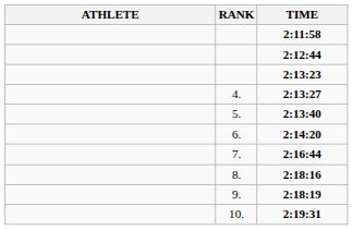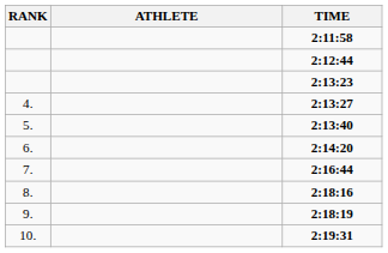 <table class="wikitable" style="font-size:95%;">
 <tr>
+<th>RANK</th>
 <th align="left" style="width: 17em">ATHLETE</th>
-<th>RANK</th>
 <th align="left" style="width: 7em">TIME</th>
 </tr>
 <tr>
+<td align="center"></td>
 <td></td>
-<td align="center"></td>
 <td align="center"><strong>2:11:58</strong></td>
 </tr>
 <tr>
+<td align="center"></td>
 <td></td>
-<td align="center"></td>
 <td align="center"><strong>2:12:44</strong></td>
 </tr>
 <tr>
+<td align="center"></td>
 <td></td>
-<td align="center"></td>
 <td align="center"><strong>2:13:23</strong></td>
 </tr>
 <tr>
+<td align="center">4.</td>
 <td></td>
-<td align="center">4.</td>
 <td align="center"><strong>2:13:27</strong></td>
 </tr>
 <tr>
+<td align="center">5.</td>
 <td></td>
-<td align="center">5.</td>
 <td align="center"><strong>2:13:40</strong></td>
 </tr>
 <tr>
+<td align="center">6.</td>
 <td></td>
-<td align="center">6.</td>
 <td align="center"><strong>2:14:20</strong></td>
 </tr>
 <tr>
+<td align="center">7.</td>
 <td></td>
-<td align="center">7.</td>
 <td align="center"><strong>2:16:44</strong></td>
 </tr>
 <tr>
+<td align="center">8.</td>
 <td></td>
-<td align="center">8.</td>
 <td align="center"><strong>2:18:16</strong></td>
 </tr>
 <tr>
+<td align="center">9.</td>
 <td></td>
-<td align="center">9.</td>
 <td align="center"><strong>2:18:19</strong></td>
 </tr>
 <tr>
+<td align="center">10.</td>
 <td></td>
-<td align="center">10.</td>
 <td align="center"><strong>2:19:31</strong></td>
 </tr>
 </table>
